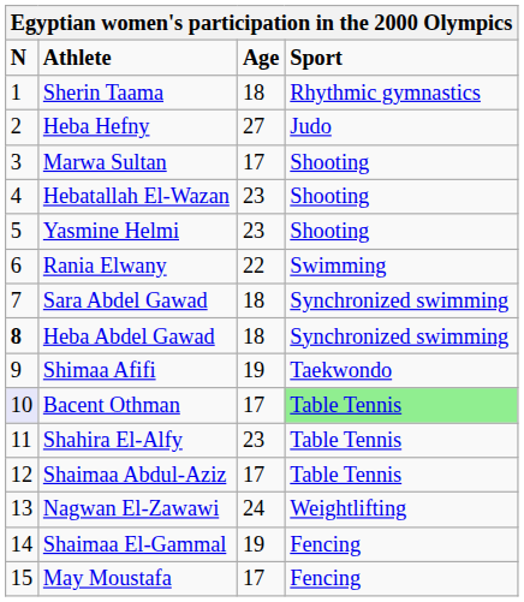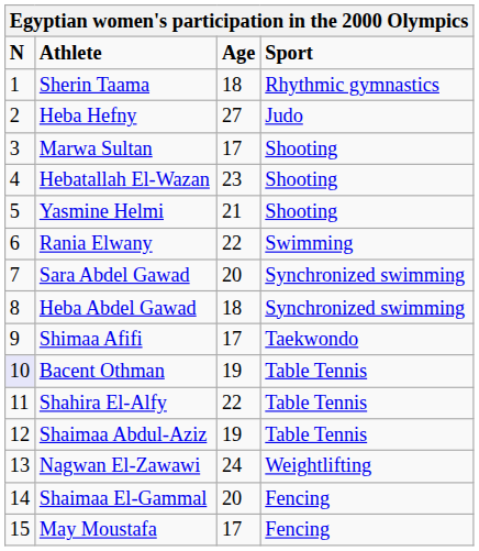 <table class="wikitable">
 <tr>
 <th colspan="4">Egyptian women's participation in the 2000 Olympics</th>
 </tr>
 <tr>
 <td><strong>N</strong></td>
 <td><strong>Athlete</strong></td>
 <td><strong>Age</strong></td>
 <td><strong>Sport</strong></td>
 </tr>
 <tr>
 <td>1</td>
 <td><a href='#'>Sherin Taama</a></td>
 <td>18</td>
 <td><a href='#'>Rhythmic gymnastics</a></td>
 </tr>
 <tr>
 <td>2</td>
 <td><a href='#'>Heba Hefny</a></td>
 <td>27</td>
 <td><a href='#'>Judo</a></td>
 </tr>
 <tr>
 <td>3</td>
 <td><a href='#'>Marwa Sultan</a></td>
 <td>17</td>
 <td><a href='#'>Shooting</a></td>
 </tr>
 <tr>
 <td>4</td>
 <td><a href='#'>Hebatallah El-Wazan</a></td>
 <td>23</td>
 <td><a href='#'>Shooting</a></td>
 </tr>
 <tr>
 <td>5</td>
 <td><a href='#'>Yasmine Helmi</a></td>
-<td>23</td>
+<td>21</td>
 <td><a href='#'>Shooting</a></td>
 </tr>
 <tr>
 <td>6</td>
 <td><a href='#'>Rania Elwany</a></td>
 <td>22</td>
 <td><a href='#'>Swimming</a></td>
 </tr>
 <tr>
 <td>7</td>
 <td><a href='#'>Sara Abdel Gawad</a></td>
-<td>18</td>
+<td>20</td>
 <td><a href='#'>Synchronized swimming</a></td>
 </tr>
 <tr>
-<td><strong>8</strong></td>
+<td>8</td>
 <td><a href='#'>Heba Abdel Gawad</a></td>
 <td>18</td>
 <td><a href='#'>Synchronized swimming</a></td>
 </tr>
 <tr>
 <td>9</td>
 <td><a href='#'>Shimaa Afifi</a></td>
-<td>19</td>
+<td>17</td>
 <td><a href='#'>Taekwondo</a></td>
 </tr>
 <tr>
 <td style="background: lavender;">10</td>
 <td><a href='#'>Bacent Othman</a></td>
-<td>17</td>
-<td style="background: lightgreen;"><a href='#'>Table Tennis</a></td>
+<td>19</td>
+<td><a href='#'>Table Tennis</a></td>
 </tr>
 <tr>
 <td>11</td>
 <td><a href='#'>Shahira El-Alfy</a></td>
-<td>23</td>
+<td>22</td>
 <td><a href='#'>Table Tennis</a></td>
 </tr>
 <tr>
 <td>12</td>
 <td><a href='#'>Shaimaa Abdul-Aziz</a></td>
-<td>17</td>
+<td>19</td>
 <td><a href='#'>Table Tennis</a></td>
 </tr>
 <tr>
 <td>13</td>
 <td><a href='#'>Nagwan El-Zawawi</a></td>
 <td>24</td>
 <td><a href='#'>Weightlifting</a></td>
 </tr>
 <tr>
 <td>14</td>
 <td><a href='#'>Shaimaa El-Gammal</a></td>
-<td>19</td>
+<td>20</td>
 <td><a href='#'>Fencing</a></td>
 </tr>
 <tr>
 <td>15</td>
 <td><a href='#'>May Moustafa</a></td>
 <td>17</td>
 <td><a href='#'>Fencing</a></td>
 </tr>
 </table>
